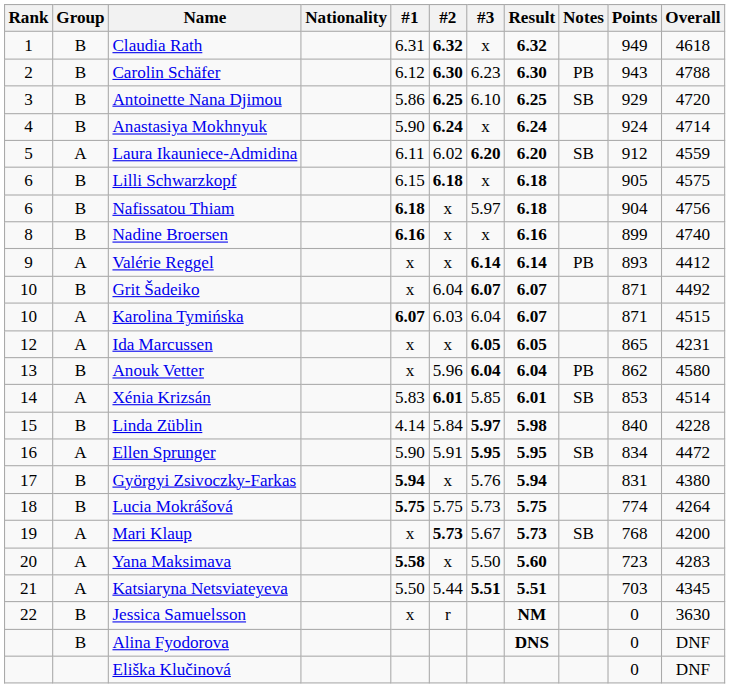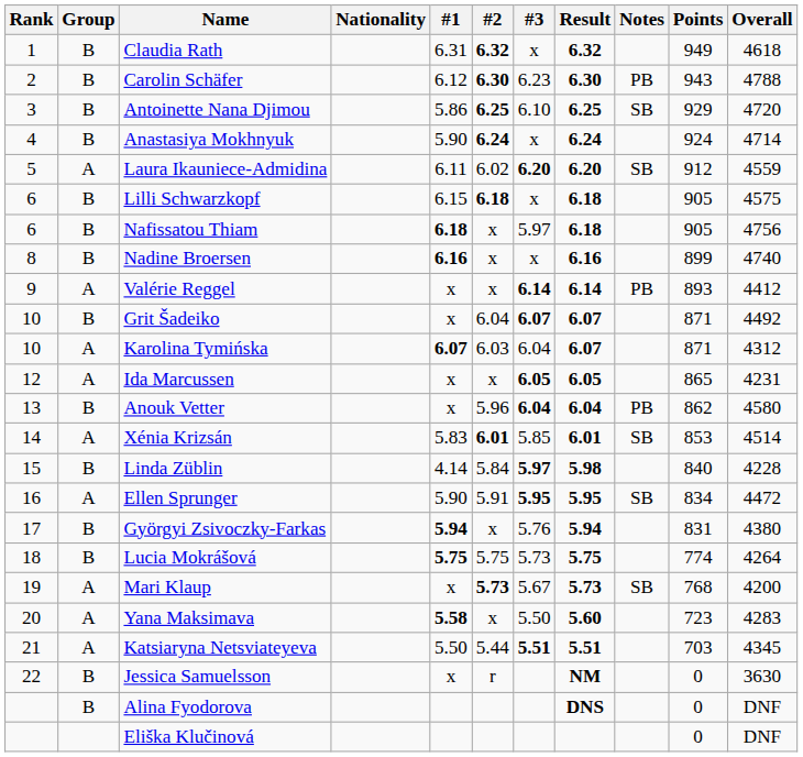 <table class="wikitable sortable" style="text-align:center">
 <tr>
 <th>Rank</th>
 <th>Group</th>
 <th>Name</th>
 <th>Nationality</th>
 <th>#1</th>
 <th>#2</th>
 <th>#3</th>
 <th>Result</th>
 <th>Notes</th>
 <th>Points</th>
 <th>Overall</th>
 </tr>
 <tr>
 <td>1</td>
 <td>B</td>
 <td align="left"><a href='#'>Claudia Rath</a></td>
 <td align=left></td>
 <td>6.31</td>
 <td><strong>6.32</strong></td>
 <td>x</td>
 <td><strong>6.32</strong></td>
 <td></td>
 <td>949</td>
 <td>4618</td>
 </tr>
 <tr>
 <td>2</td>
 <td>B</td>
 <td align="left"><a href='#'>Carolin Schäfer</a></td>
 <td align=left></td>
 <td>6.12</td>
 <td><strong>6.30</strong></td>
 <td>6.23</td>
 <td><strong>6.30</strong></td>
 <td>PB</td>
 <td>943</td>
 <td>4788</td>
 </tr>
 <tr>
 <td>3</td>
 <td>B</td>
 <td align="left"><a href='#'>Antoinette Nana Djimou</a></td>
 <td align=left></td>
 <td>5.86</td>
 <td><strong>6.25</strong></td>
 <td>6.10</td>
 <td><strong>6.25</strong></td>
 <td>SB</td>
 <td>929</td>
 <td>4720</td>
 </tr>
 <tr>
 <td>4</td>
 <td>B</td>
 <td align="left"><a href='#'>Anastasiya Mokhnyuk</a></td>
 <td align=left></td>
 <td>5.90</td>
 <td><strong>6.24</strong></td>
 <td>x</td>
 <td><strong>6.24</strong></td>
 <td></td>
 <td>924</td>
 <td>4714</td>
 </tr>
 <tr>
 <td>5</td>
 <td>A</td>
 <td align="left"><a href='#'>Laura Ikauniece-Admidina</a></td>
 <td align=left></td>
 <td>6.11</td>
 <td>6.02</td>
 <td><strong>6.20</strong></td>
 <td><strong>6.20</strong></td>
 <td>SB</td>
 <td>912</td>
 <td>4559</td>
 </tr>
 <tr>
 <td>6</td>
 <td>B</td>
 <td align="left"><a href='#'>Lilli Schwarzkopf</a></td>
 <td align=left></td>
 <td>6.15</td>
 <td><strong>6.18</strong></td>
 <td>x</td>
 <td><strong>6.18</strong></td>
 <td></td>
 <td>905</td>
 <td>4575</td>
 </tr>
 <tr>
 <td>6</td>
 <td>B</td>
 <td align="left"><a href='#'>Nafissatou Thiam</a></td>
 <td align=left></td>
 <td><strong>6.18</strong></td>
 <td>x</td>
 <td>5.97</td>
 <td><strong>6.18</strong></td>
 <td></td>
-<td>904</td>
+<td>905</td>
 <td>4756</td>
 </tr>
 <tr>
 <td>8</td>
 <td>B</td>
 <td align="left"><a href='#'>Nadine Broersen</a></td>
 <td align=left></td>
 <td><strong>6.16</strong></td>
 <td>x</td>
 <td>x</td>
 <td><strong>6.16</strong></td>
 <td></td>
 <td>899</td>
 <td>4740</td>
 </tr>
 <tr>
 <td>9</td>
 <td>A</td>
 <td align="left"><a href='#'>Valérie Reggel</a></td>
 <td align=left></td>
 <td>x</td>
 <td>x</td>
 <td><strong>6.14</strong></td>
 <td><strong>6.14</strong></td>
 <td>PB</td>
 <td>893</td>
 <td>4412</td>
 </tr>
 <tr>
 <td>10</td>
 <td>B</td>
 <td align="left"><a href='#'>Grit Šadeiko</a></td>
 <td align=left></td>
 <td>x</td>
 <td>6.04</td>
 <td><strong>6.07</strong></td>
 <td><strong>6.07</strong></td>
 <td></td>
 <td>871</td>
 <td>4492</td>
 </tr>
 <tr>
 <td>10</td>
 <td>A</td>
 <td align="left"><a href='#'>Karolina Tymińska</a></td>
 <td align=left></td>
 <td><strong>6.07</strong></td>
 <td>6.03</td>
 <td>6.04</td>
 <td><strong>6.07</strong></td>
 <td></td>
 <td>871</td>
-<td>4515</td>
+<td>4312</td>
 </tr>
 <tr>
 <td>12</td>
 <td>A</td>
 <td align="left"><a href='#'>Ida Marcussen</a></td>
 <td align=left></td>
 <td>x</td>
 <td>x</td>
 <td><strong>6.05</strong></td>
 <td><strong>6.05</strong></td>
 <td></td>
 <td>865</td>
 <td>4231</td>
 </tr>
 <tr>
 <td>13</td>
 <td>B</td>
 <td align="left"><a href='#'>Anouk Vetter</a></td>
 <td align=left></td>
 <td>x</td>
 <td>5.96</td>
 <td><strong>6.04</strong></td>
 <td><strong>6.04</strong></td>
 <td>PB</td>
 <td>862</td>
 <td>4580</td>
 </tr>
 <tr>
 <td>14</td>
 <td>A</td>
 <td align="left"><a href='#'>Xénia Krizsán</a></td>
 <td align=left></td>
 <td>5.83</td>
 <td><strong>6.01</strong></td>
 <td>5.85</td>
 <td><strong>6.01</strong></td>
 <td>SB</td>
 <td>853</td>
 <td>4514</td>
 </tr>
 <tr>
 <td>15</td>
 <td>B</td>
 <td align="left"><a href='#'>Linda Züblin</a></td>
 <td align=left></td>
 <td>4.14</td>
 <td>5.84</td>
 <td><strong>5.97</strong></td>
 <td><strong>5.98</strong></td>
 <td></td>
 <td>840</td>
 <td>4228</td>
 </tr>
 <tr>
 <td>16</td>
 <td>A</td>
 <td align="left"><a href='#'>Ellen Sprunger</a></td>
 <td align=left></td>
 <td>5.90</td>
 <td>5.91</td>
 <td><strong>5.95</strong></td>
 <td><strong>5.95</strong></td>
 <td>SB</td>
 <td>834</td>
 <td>4472</td>
 </tr>
 <tr>
 <td>17</td>
 <td>B</td>
 <td align="left"><a href='#'>Györgyi Zsivoczky-Farkas</a></td>
 <td align=left></td>
 <td><strong>5.94</strong></td>
 <td>x</td>
 <td>5.76</td>
 <td><strong>5.94</strong></td>
 <td></td>
 <td>831</td>
 <td>4380</td>
 </tr>
 <tr>
 <td>18</td>
 <td>B</td>
 <td align="left"><a href='#'>Lucia Mokrášová</a></td>
 <td align=left></td>
 <td><strong>5.75</strong></td>
 <td>5.75</td>
 <td>5.73</td>
 <td><strong>5.75</strong></td>
 <td></td>
 <td>774</td>
 <td>4264</td>
 </tr>
 <tr>
 <td>19</td>
 <td>A</td>
 <td align="left"><a href='#'>Mari Klaup</a></td>
 <td align=left></td>
 <td>x</td>
 <td><strong>5.73</strong></td>
 <td>5.67</td>
 <td><strong>5.73</strong></td>
 <td>SB</td>
 <td>768</td>
 <td>4200</td>
 </tr>
 <tr>
 <td>20</td>
 <td>A</td>
 <td align="left"><a href='#'>Yana Maksimava</a></td>
 <td align=left></td>
 <td><strong>5.58</strong></td>
 <td>x</td>
 <td>5.50</td>
 <td><strong>5.60</strong></td>
 <td></td>
 <td>723</td>
 <td>4283</td>
 </tr>
 <tr>
 <td>21</td>
 <td>A</td>
 <td align="left"><a href='#'>Katsiaryna Netsviateyeva</a></td>
 <td align=left></td>
 <td>5.50</td>
 <td>5.44</td>
 <td><strong>5.51</strong></td>
 <td><strong>5.51</strong></td>
 <td></td>
 <td>703</td>
 <td>4345</td>
 </tr>
 <tr>
 <td>22</td>
 <td>B</td>
 <td align="left"><a href='#'>Jessica Samuelsson</a></td>
 <td align=left></td>
 <td>x</td>
 <td>r</td>
 <td></td>
 <td><strong>NM</strong></td>
 <td></td>
 <td>0</td>
 <td>3630</td>
 </tr>
 <tr>
 <td></td>
 <td>B</td>
 <td align="left"><a href='#'>Alina Fyodorova</a></td>
 <td align=left></td>
 <td></td>
 <td></td>
 <td></td>
 <td><strong>DNS</strong></td>
 <td></td>
 <td>0</td>
 <td>DNF</td>
 </tr>
 <tr>
 <td></td>
 <td></td>
 <td align="left"><a href='#'>Eliška Klučinová</a></td>
 <td align=left></td>
 <td></td>
 <td></td>
 <td></td>
 <td></td>
 <td></td>
 <td>0</td>
 <td>DNF</td>
 </tr>
 </table>
